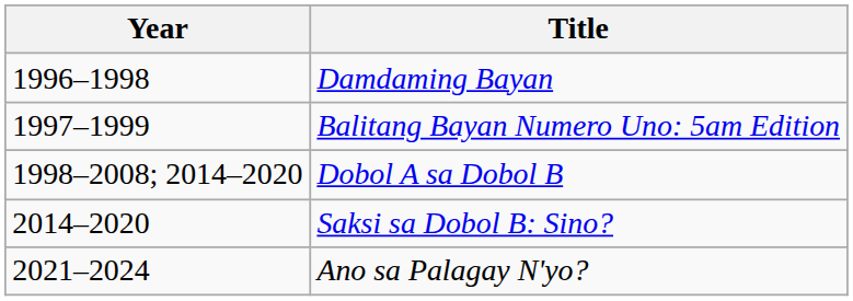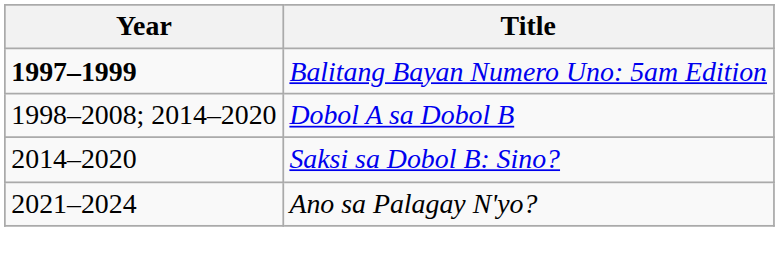 <table class="wikitable">
 <tr>
 <th>Year</th>
 <th>Title</th>
 </tr>
 <tr>
-<td>1996–1998</td>
-<td><em><a href='#'>Damdaming Bayan</a></em></td>
-</tr>
-<tr>
-<td>1997–1999</td>
+<td><strong>1997–1999</strong></td>
 <td><em><a href='#'>Balitang Bayan Numero Uno: 5am Edition</a></em></td>
 </tr>
 <tr>
 <td>1998–2008; 2014–2020</td>
 <td><em><a href='#'>Dobol A sa Dobol B</a></em></td>
 </tr>
 <tr>
 <td>2014–2020</td>
 <td><em><a href='#'>Saksi sa Dobol B: Sino?</a></em></td>
 </tr>
 <tr>
 <td>2021–2024</td>
 <td><em>Ano sa Palagay N'yo?</em></td>
 </tr>
 </table>
